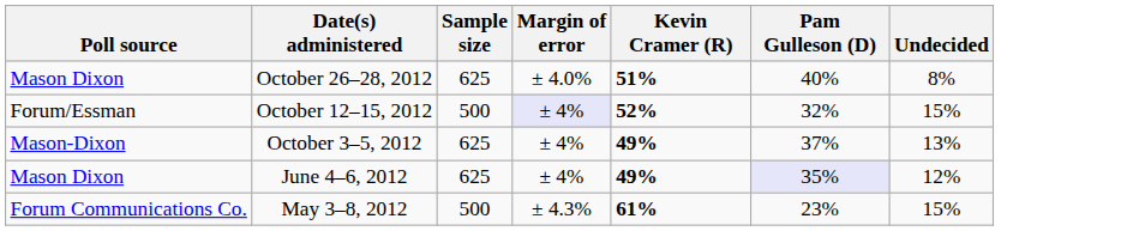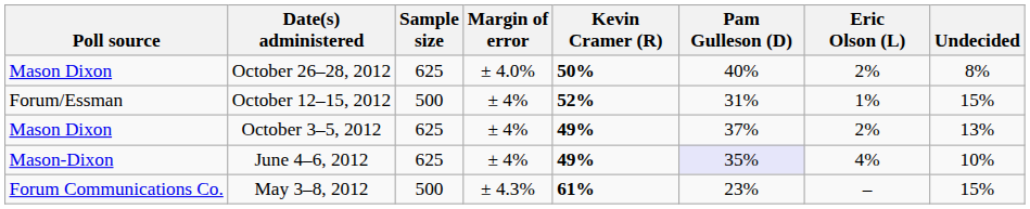 <table class="wikitable">
 <tr valign=bottom>
 <th>Poll source</th>
 <th>Date(s)<br>administered</th>
 <th>Sample<br>size</th>
 <th>Margin of<br>error</th>
 <th style="width:100px;">Kevin<br>Cramer (R)</th>
 <th style="width:100px;">Pam<br>Gulleson (D)</th>
+<th style="width:100px;">Eric<br>Olson (L)</th>
 <th>Undecided</th>
 </tr>
 <tr>
 <td><a href='#'>Mason Dixon</a></td>
 <td align=center>October 26–28, 2012</td>
 <td align=center>625</td>
 <td align=center>± 4.0%</td>
-<td><strong>51%</strong></td>
+<td><strong>50%</strong></td>
 <td align=center>40%</td>
+<td align=center>2%</td>
 <td align=center>8%</td>
 </tr>
 <tr>
 <td>Forum/Essman</td>
 <td align=center>October 12–15, 2012</td>
 <td align=center>500</td>
-<td align=center style="background: lavender;">± 4%</td>
+<td align=center>± 4%</td>
 <td><strong>52%</strong></td>
-<td align=center>32%</td>
+<td align=center>31%</td>
+<td align=center>1%</td>
 <td align=center>15%</td>
 </tr>
 <tr>
-<td><a href='#'>Mason-Dixon</a></td>
+<td><a href='#'>Mason Dixon</a></td>
 <td align=center>October 3–5, 2012</td>
 <td align=center>625</td>
 <td align=center>± 4%</td>
 <td><strong>49%</strong></td>
 <td align=center>37%</td>
+<td align=center>2%</td>
 <td align=center>13%</td>
 </tr>
 <tr>
-<td><a href='#'>Mason Dixon</a></td>
+<td><a href='#'>Mason-Dixon</a></td>
 <td align=center>June 4–6, 2012</td>
 <td align=center>625</td>
 <td align=center>± 4%</td>
 <td><strong>49%</strong></td>
 <td align=center style="background: lavender;">35%</td>
-<td align=center>12%</td>
+<td align=center>4%</td>
+<td align=center>10%</td>
 </tr>
 <tr>
 <td><a href='#'>Forum Communications Co.</a></td>
 <td align=center>May 3–8, 2012</td>
 <td align=center>500</td>
 <td align=center>± 4.3%</td>
 <td><strong>61%</strong></td>
 <td align=center>23%</td>
+<td align=center>–</td>
 <td align=center>15%</td>
 </tr>
 </table>
